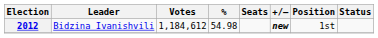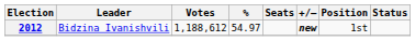 <table class="wikitable" style="text-align: right;">
 <tr>
 <th>Election</th>
 <th>Leader</th>
 <th>Votes</th>
 <th>%</th>
 <th>Seats</th>
 <th>+/–</th>
 <th>Position</th>
 <th>Status</th>
 </tr>
 <tr>
 <th><a href='#'>2012</a></th>
 <td align="left"><a href='#'>Bidzina Ivanishvili</a></td>
-<td>1,184,612</td>
-<td>54.98</td>
+<td>1,188,612</td>
+<td>54.97</td>
 <td></td>
 <td><strong><em>new</em></strong></td>
 <td>1st</td>
 <td></td>
 </tr>
 <tr>
 </tr>
 </table>
